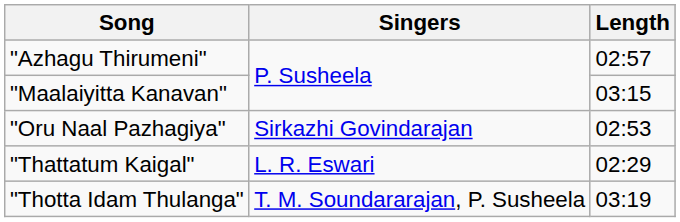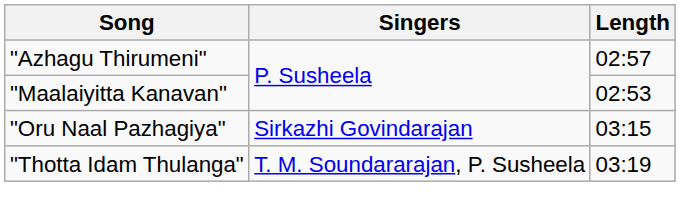 <table class="wikitable" style="font-size:95%;">
 <tr>
 <th>Song</th>
 <th>Singers</th>
 <th>Length</th>
 </tr>
 <tr>
 <td>"Azhagu Thirumeni"</td>
 <td rowspan=2><a href='#'>P. Susheela</a></td>
 <td>02:57</td>
 </tr>
 <tr>
 <td>"Maalaiyitta Kanavan"</td>
-<td>03:15</td>
+<td>02:53</td>
 </tr>
 <tr>
 <td>"Oru Naal Pazhagiya"</td>
 <td><a href='#'>Sirkazhi Govindarajan</a></td>
-<td>02:53</td>
-</tr>
-<tr>
-<td>"Thattatum Kaigal"</td>
-<td><a href='#'>L. R. Eswari</a></td>
-<td>02:29</td>
+<td>03:15</td>
 </tr>
 <tr>
 <td>"Thotta Idam Thulanga"</td>
 <td><a href='#'>T. M. Soundararajan</a>, P. Susheela</td>
 <td>03:19</td>
 </tr>
 </table>
